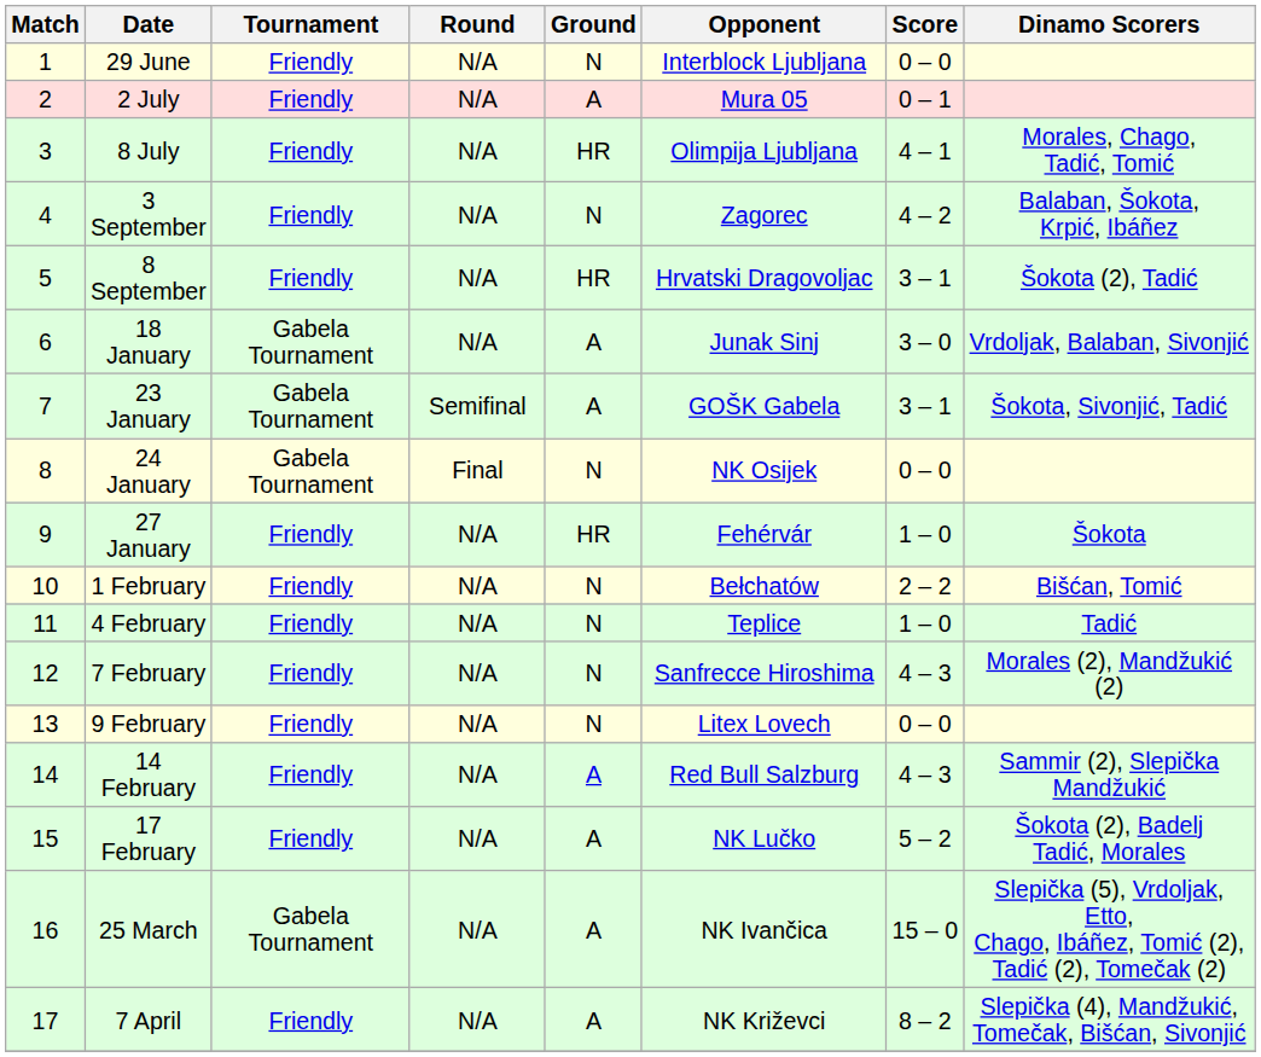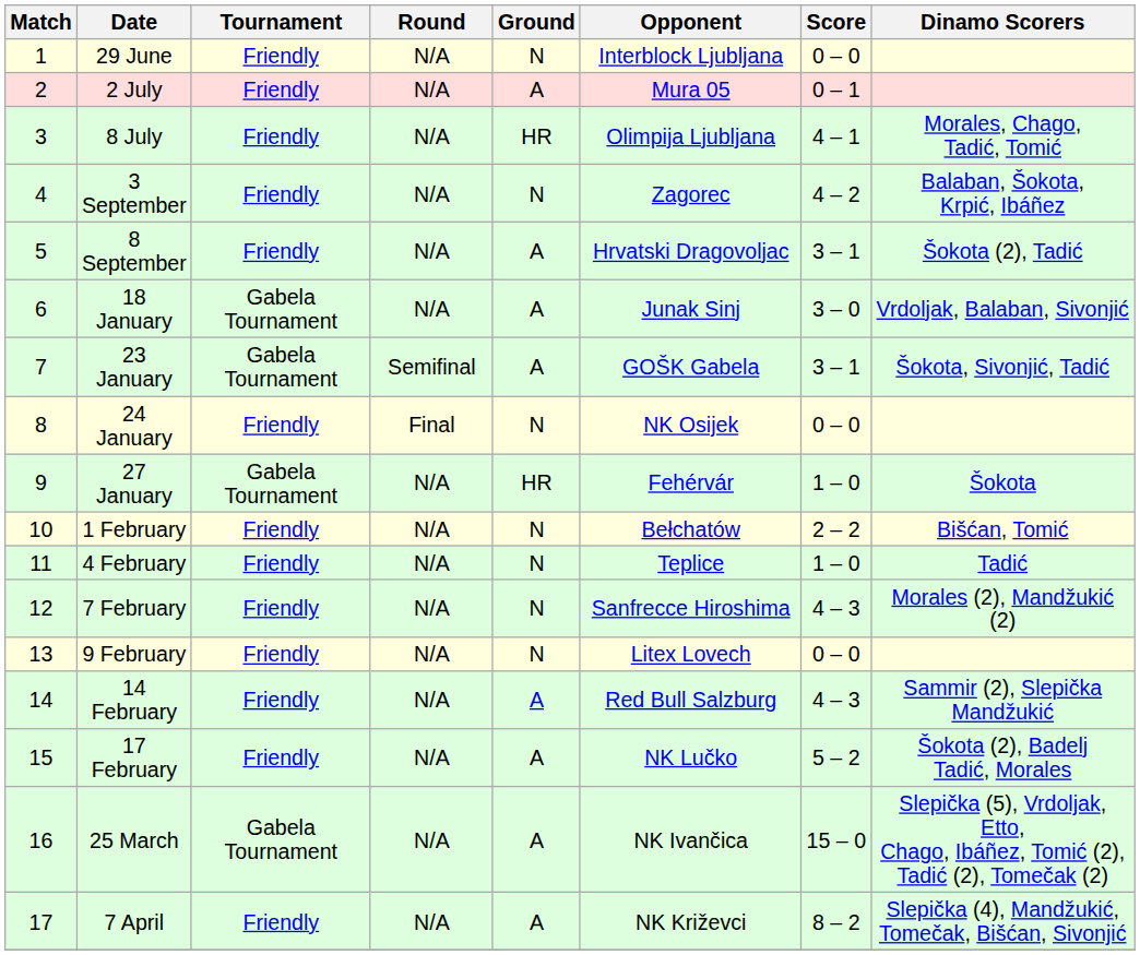 <table class="wikitable sortable" style="text-align: center; font-size:95%;">
 <tr>
 <th width="20">Match</th>
 <th width="60">Date<br></th>
 <th width="120">Tournament<br></th>
 <th width="80">Round<br></th>
 <th width="20">Ground<br></th>
 <th width="150">Opponent<br></th>
 <th width="40">Score<br></th>
 <th width="180">Dinamo Scorers</th>
 </tr>
 <tr bgcolor="#ffffdd">
 <td>1</td>
 <td>29 June</td>
 <td><a href='#'>Friendly</a></td>
 <td>N/A</td>
 <td>N </td>
 <td><a href='#'>Interblock Ljubljana</a> </td>
 <td>0 – 0</td>
 <td></td>
 </tr>
 <tr bgcolor="#ffdddd">
 <td>2</td>
 <td>2 July</td>
 <td><a href='#'>Friendly</a></td>
 <td>N/A</td>
 <td>A </td>
 <td><a href='#'>Mura 05</a> </td>
 <td>0 – 1</td>
 <td></td>
 </tr>
 <tr bgcolor="#ddffdd">
 <td>3</td>
 <td>8 July</td>
 <td><a href='#'>Friendly</a></td>
 <td>N/A</td>
 <td>HR</td>
 <td><a href='#'>Olimpija Ljubljana</a> </td>
 <td>4 – 1</td>
 <td><a href='#'>Morales</a>, <a href='#'>Chago</a>,<br> <a href='#'>Tadić</a>, <a href='#'>Tomić</a></td>
 </tr>
 <tr bgcolor="#ddffdd">
 <td>4</td>
 <td>3 September</td>
 <td><a href='#'>Friendly</a></td>
 <td>N/A</td>
 <td>N </td>
 <td><a href='#'>Zagorec</a></td>
 <td>4 – 2</td>
 <td><a href='#'>Balaban</a>, <a href='#'>Šokota</a>,<br> <a href='#'>Krpić</a>, <a href='#'>Ibáñez</a></td>
 </tr>
 <tr bgcolor="#ddffdd">
 <td>5</td>
 <td>8 September</td>
 <td><a href='#'>Friendly</a></td>
 <td>N/A</td>
-<td>HR</td>
+<td>A</td>
 <td><a href='#'>Hrvatski Dragovoljac</a></td>
 <td>3 – 1</td>
 <td><a href='#'>Šokota</a> (2), <a href='#'>Tadić</a></td>
 </tr>
 <tr bgcolor="#ddffdd">
 <td>6</td>
 <td>18 January</td>
 <td>Gabela Tournament</td>
 <td>N/A</td>
 <td>A</td>
 <td><a href='#'>Junak Sinj</a></td>
 <td>3 – 0</td>
 <td><a href='#'>Vrdoljak</a>, <a href='#'>Balaban</a>, <a href='#'>Sivonjić</a></td>
 </tr>
 <tr bgcolor="#ddffdd">
 <td>7</td>
 <td>23 January</td>
 <td>Gabela Tournament</td>
 <td>Semifinal</td>
 <td>A </td>
 <td><a href='#'>GOŠK Gabela</a> </td>
 <td>3 – 1</td>
 <td><a href='#'>Šokota</a>, <a href='#'>Sivonjić</a>, <a href='#'>Tadić</a></td>
 </tr>
 <tr bgcolor="#ffffdd">
 <td>8</td>
 <td>24 January</td>
-<td>Gabela Tournament</td>
+<td><a href='#'>Friendly</a></td>
 <td>Final</td>
 <td>N </td>
 <td><a href='#'>NK Osijek</a></td>
 <td>0 – 0</td>
 <td></td>
 </tr>
 <tr bgcolor="#ddffdd">
 <td>9</td>
 <td>27 January</td>
-<td><a href='#'>Friendly</a></td>
+<td>Gabela Tournament</td>
 <td>N/A</td>
 <td>HR</td>
 <td><a href='#'>Fehérvár</a> </td>
 <td>1 – 0</td>
 <td><a href='#'>Šokota</a></td>
 </tr>
 <tr bgcolor="#ffffdd">
 <td>10</td>
 <td>1 February</td>
 <td><a href='#'>Friendly</a></td>
 <td>N/A</td>
 <td>N </td>
 <td><a href='#'>Bełchatów</a> </td>
 <td>2 – 2</td>
 <td><a href='#'>Bišćan</a>, <a href='#'>Tomić</a></td>
 </tr>
 <tr bgcolor="#ddffdd">
 <td>11</td>
 <td>4 February</td>
 <td><a href='#'>Friendly</a></td>
 <td>N/A</td>
 <td>N </td>
 <td><a href='#'>Teplice</a> </td>
 <td>1 – 0</td>
 <td><a href='#'>Tadić</a></td>
 </tr>
 <tr bgcolor="#ddffdd">
 <td>12</td>
 <td>7 February</td>
 <td><a href='#'>Friendly</a></td>
 <td>N/A</td>
 <td>N </td>
 <td><a href='#'>Sanfrecce Hiroshima</a> </td>
 <td>4 – 3</td>
 <td><a href='#'>Morales</a> (2), <a href='#'>Mandžukić</a> (2)</td>
 </tr>
 <tr bgcolor="#ffffdd">
 <td>13</td>
 <td>9 February</td>
 <td><a href='#'>Friendly</a></td>
 <td>N/A</td>
 <td>N </td>
 <td><a href='#'>Litex Lovech</a> </td>
 <td>0 – 0</td>
 <td></td>
 </tr>
 <tr bgcolor="#ddffdd">
 <td>14</td>
 <td>14 February</td>
 <td><a href='#'>Friendly</a></td>
 <td>N/A</td>
 <td><a href='#'>A</a> </td>
 <td><a href='#'>Red Bull Salzburg</a> </td>
 <td>4 – 3</td>
 <td><a href='#'>Sammir</a> (2), <a href='#'>Slepička</a><br> <a href='#'>Mandžukić</a></td>
 </tr>
 <tr bgcolor="#ddffdd">
 <td>15</td>
 <td>17 February</td>
 <td><a href='#'>Friendly</a></td>
 <td>N/A</td>
 <td>A</td>
 <td><a href='#'>NK Lučko</a></td>
 <td>5 – 2</td>
 <td><a href='#'>Šokota</a> (2), <a href='#'>Badelj</a><br> <a href='#'>Tadić</a>, <a href='#'>Morales</a></td>
 </tr>
 <tr bgcolor="#ddffdd">
 <td>16</td>
 <td>25 March</td>
 <td>Gabela Tournament</td>
 <td>N/A</td>
 <td>A</td>
 <td>NK Ivančica</td>
 <td>15 – 0</td>
 <td><a href='#'>Slepička</a> (5), <a href='#'>Vrdoljak</a>, <a href='#'>Etto</a>,<br><a href='#'>Chago</a>, <a href='#'>Ibáñez</a>, <a href='#'>Tomić</a> (2),<br><a href='#'>Tadić</a> (2), <a href='#'>Tomečak</a> (2)</td>
 </tr>
 <tr bgcolor="#ddffdd">
 <td>17</td>
 <td>7 April</td>
 <td><a href='#'>Friendly</a></td>
 <td>N/A</td>
 <td>A</td>
 <td>NK Križevci</td>
 <td>8 – 2</td>
 <td><a href='#'>Slepička</a> (4), <a href='#'>Mandžukić</a>, <a href='#'>Tomečak</a>, <a href='#'>Bišćan</a>, <a href='#'>Sivonjić</a></td>
 </tr>
 <tr>
 </tr>
 </table>
